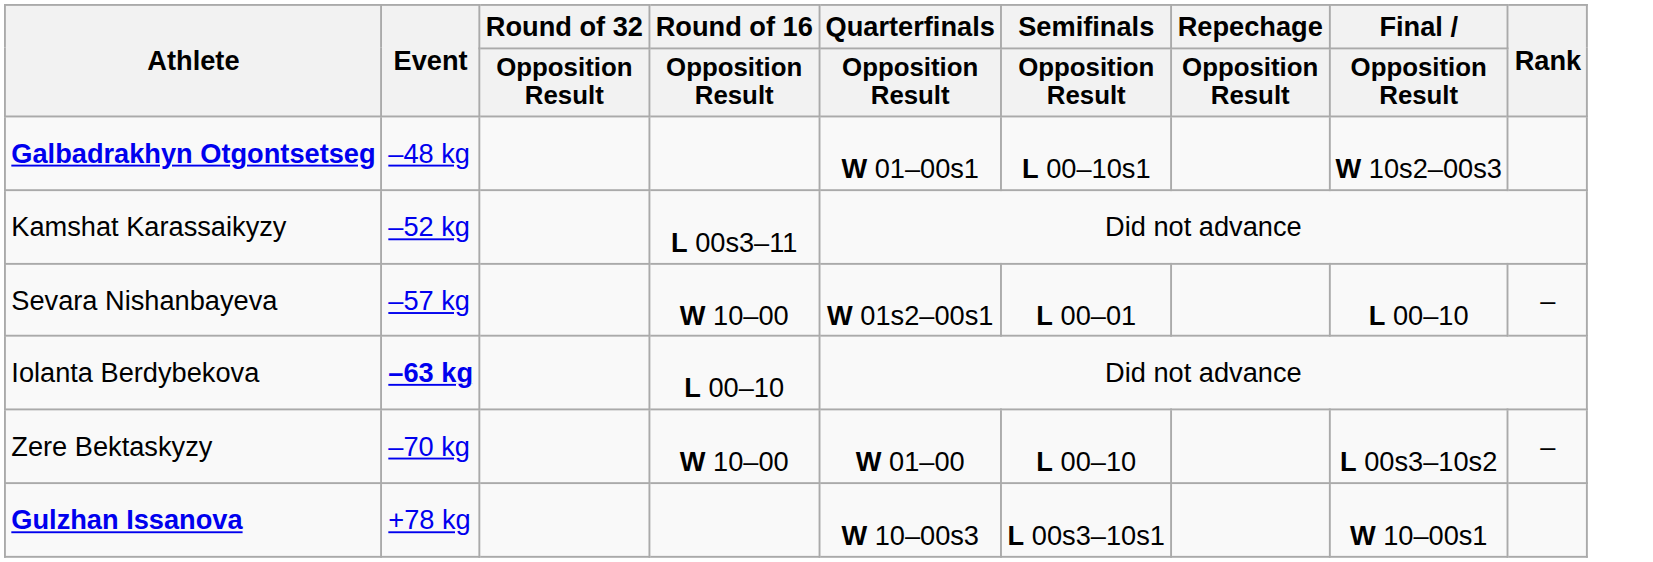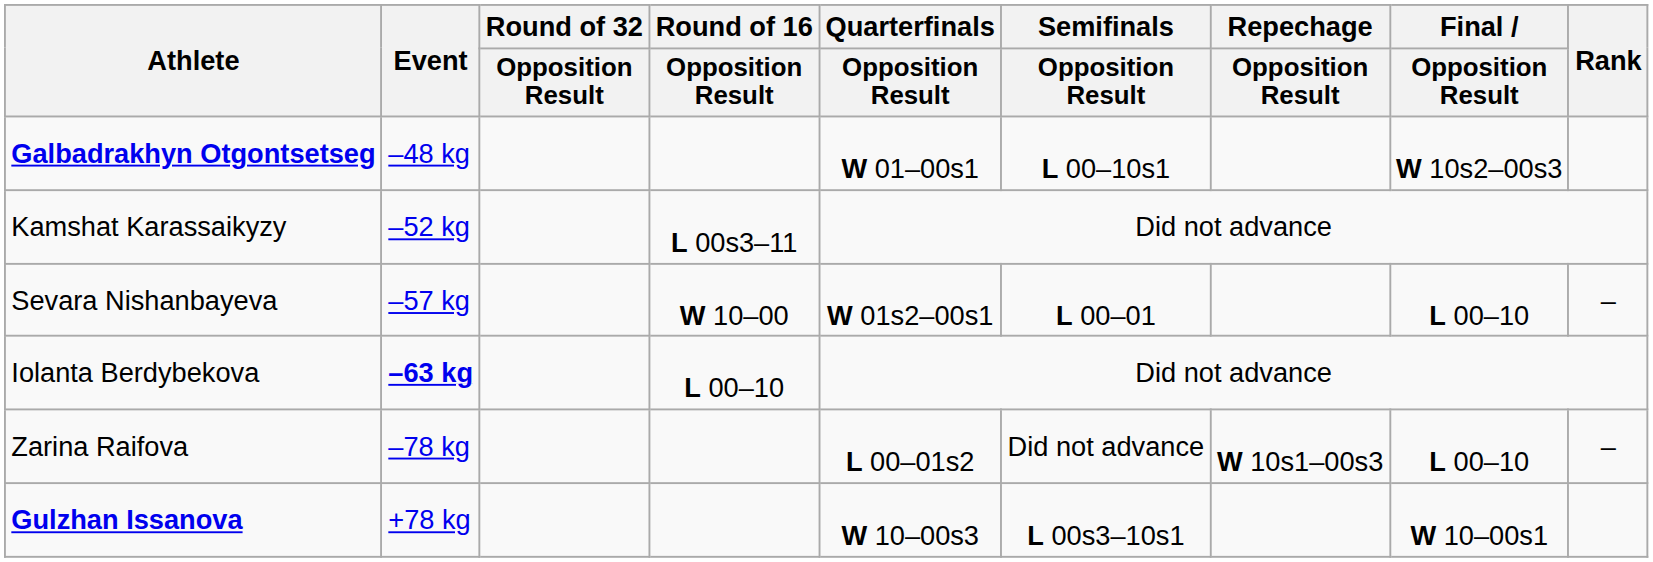 <table class=wikitable style=font-size:90%;text-align:center>
 <tr>
 <th rowspan="2">Athlete</th>
 <th rowspan="2">Event</th>
 <th>Round of 32</th>
 <th>Round of 16</th>
 <th>Quarterfinals</th>
 <th>Semifinals</th>
 <th>Repechage</th>
 <th>Final / </th>
 <th rowspan=2>Rank</th>
 </tr>
 <tr style="font-size:95%">
 <th>Opposition<br>Result</th>
 <th>Opposition<br>Result</th>
 <th>Opposition<br>Result</th>
 <th>Opposition<br>Result</th>
 <th>Opposition<br>Result</th>
 <th>Opposition<br>Result</th>
 </tr>
 <tr>
 <td align=left><strong><a href='#'>Galbadrakhyn Otgontsetseg</a></strong></td>
 <td align=left><a href='#'>–48 kg</a></td>
 <td></td>
 <td></td>
 <td><br><strong>W</strong> 01–00s1</td>
 <td><br><strong>L</strong> 00–10s1</td>
 <td></td>
 <td><br><strong>W</strong> 10s2–00s3</td>
 <td></td>
 </tr>
 <tr>
 <td align=left>Kamshat Karassaikyzy</td>
 <td align=left><a href='#'>–52 kg</a></td>
 <td></td>
 <td><br><strong>L</strong> 00s3–11</td>
 <td colspan=5>Did not advance</td>
 </tr>
 <tr>
 <td align=left>Sevara Nishanbayeva</td>
 <td align=left><a href='#'>–57 kg</a></td>
 <td></td>
 <td><br><strong>W</strong> 10–00</td>
 <td><br><strong>W</strong> 01s2–00s1</td>
 <td><br><strong>L</strong> 00–01</td>
 <td></td>
 <td><br><strong>L</strong> 00–10</td>
 <td>–</td>
 </tr>
 <tr>
 <td align=left>Iolanta Berdybekova</td>
 <td align=left><strong><a href='#'>–63 kg</a></strong></td>
 <td></td>
 <td><br><strong>L</strong> 00–10</td>
 <td colspan=5>Did not advance</td>
 </tr>
 <tr>
-<td align=left>Zere Bektaskyzy</td>
-<td align=left><a href='#'>–70 kg</a></td>
+<td align=left>Zarina Raifova</td>
+<td align=left><a href='#'>–78 kg</a></td>
 <td></td>
-<td><br><strong>W</strong> 10–00</td>
-<td><br><strong>W</strong> 01–00</td>
+<td></td>
+<td><br><strong>L</strong> 00–01s2</td>
+<td>Did not advance</td>
+<td><br><strong>W</strong> 10s1–00s3</td>
 <td><br><strong>L</strong> 00–10</td>
-<td></td>
-<td><br><strong>L</strong> 00s3–10s2</td>
 <td>–</td>
 </tr>
 <tr>
 <td align=left><strong><a href='#'>Gulzhan Issanova</a></strong></td>
 <td align=left><a href='#'>+78 kg</a></td>
 <td></td>
 <td></td>
 <td><br><strong>W</strong> 10–00s3</td>
 <td><br><strong>L</strong> 00s3–10s1</td>
 <td></td>
 <td><br><strong>W</strong> 10–00s1</td>
 <td></td>
 </tr>
 </table>
